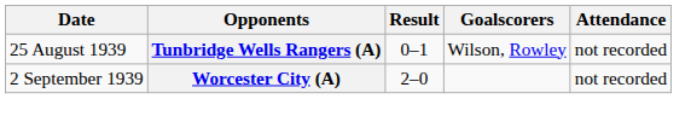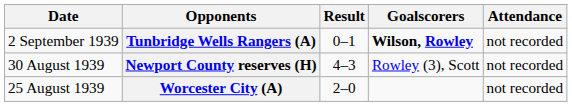 <table class="wikitable plainrowheaders sortable">
 <tr>
 <th scope=col>Date</th>
 <th scope=col>Opponents</th>
 <th scope=col>Result</th>
 <th scope=col class=unsortable>Goalscorers</th>
 <th scope=col>Attendance</th>
 </tr>
 <tr>
-<td>25 August 1939</td>
+<td>2 September 1939</td>
 <th scope=row><a href='#'>Tunbridge Wells Rangers</a> (A)</th>
 <td align=center>0–1</td>
-<td>Wilson, <a href='#'>Rowley</a></td>
+<td><strong>Wilson, <a href='#'>Rowley</a></strong></td>
 <td align=center>not recorded</td>
 </tr>
 <tr>
-<td>2 September 1939</td>
+<td>30 August 1939</td>
+<th scope=row><a href='#'>Newport County</a> reserves	(H)</th>
+<td align=center>4–3</td>
+<td><a href='#'>Rowley</a> (3), Scott</td>
+<td align=center>not recorded</td>
+</tr>
+<tr>
+<td>25 August 1939</td>
 <th scope=row><a href='#'>Worcester City</a> (A)</th>
 <td align=center>2–0</td>
 <td></td>
 <td align=center>not recorded</td>
 </tr>
 </table>
